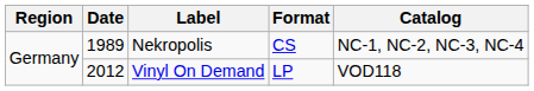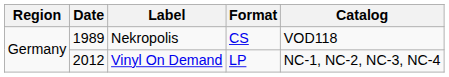 <table class="wikitable">
 <tr>
 <th>Region</th>
 <th>Date</th>
 <th>Label</th>
 <th>Format</th>
 <th>Catalog</th>
 </tr>
 <tr>
 <td rowspan="2">Germany</td>
 <td>1989</td>
 <td>Nekropolis</td>
 <td><a href='#'>CS</a></td>
-<td>NC-1, NC-2, NC-3, NC-4</td>
+<td>VOD118</td>
 </tr>
 <tr>
 <td>2012</td>
 <td><a href='#'>Vinyl On Demand</a></td>
 <td><a href='#'>LP</a></td>
-<td>VOD118</td>
+<td>NC-1, NC-2, NC-3, NC-4</td>
 </tr>
 </table>
